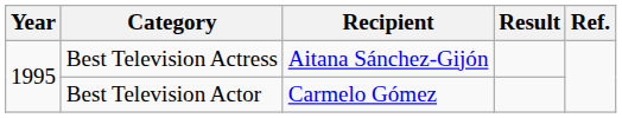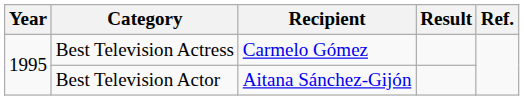 <table class = "wikitable sortable">
 <tr>
 <th>Year</th>
 <th>Category</th>
 <th>Recipient</th>
 <th>Result</th>
 <th>Ref.</th>
 </tr>
 <tr>
 <td rowspan=2>1995</td>
 <td>Best Television Actress</td>
-<td><a href='#'>Aitana Sánchez-Gijón</a></td>
+<td><a href='#'>Carmelo Gómez</a></td>
 <td></td>
 <td rowspan=2></td>
 </tr>
 <tr>
 <td>Best Television Actor</td>
-<td><a href='#'>Carmelo Gómez</a></td>
+<td><a href='#'>Aitana Sánchez-Gijón</a></td>
 <td></td>
 </tr>
 </table>
